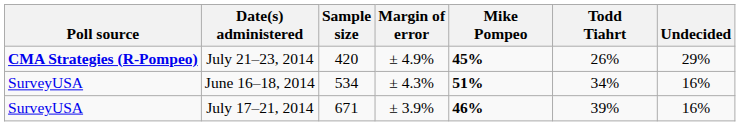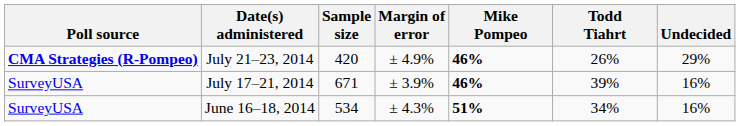 <table class="wikitable">
 <tr valign= bottom>
 <th>Poll source</th>
 <th>Date(s)<br>administered</th>
 <th>Sample<br>size</th>
 <th>Margin of<br>error</th>
 <th style="width:100px;">Mike<br>Pompeo</th>
 <th style="width:100px;">Todd<br>Tiahrt</th>
 <th>Undecided</th>
 </tr>
 <tr>
 <td><strong><a href='#'>CMA Strategies (R-Pompeo)</a></strong></td>
 <td align=center>July 21–23, 2014</td>
 <td align=center>420</td>
 <td align=center>± 4.9%</td>
-<td><strong>45%</strong></td>
+<td><strong>46%</strong></td>
 <td align=center>26%</td>
 <td align=center>29%</td>
+</tr>
+<tr>
+<td><a href='#'>SurveyUSA</a></td>
+<td align=center>July 17–21, 2014</td>
+<td align=center>671</td>
+<td align=center>± 3.9%</td>
+<td><strong>46%</strong></td>
+<td align=center>39%</td>
+<td align=center>16%</td>
 </tr>
 <tr>
 <td><a href='#'>SurveyUSA</a></td>
 <td align=center>June 16–18, 2014</td>
 <td align=center>534</td>
 <td align=center>± 4.3%</td>
 <td><strong>51%</strong></td>
 <td align=center>34%</td>
 <td align=center>16%</td>
 </tr>
-<tr>
-<td><a href='#'>SurveyUSA</a></td>
-<td align=center>July 17–21, 2014</td>
-<td align=center>671</td>
-<td align=center>± 3.9%</td>
-<td><strong>46%</strong></td>
-<td align=center>39%</td>
-<td align=center>16%</td>
-</tr>
 </table>
